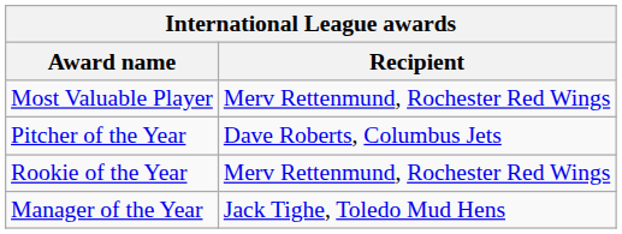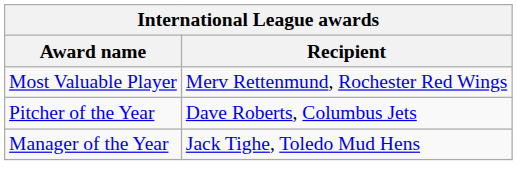 <table class="wikitable">
 <tr>
 <th colspan="2">International League awards</th>
 </tr>
 <tr>
 <th>Award name</th>
 <th>Recipient</th>
 </tr>
 <tr>
 <td><a href='#'>Most Valuable Player</a></td>
 <td><a href='#'>Merv Rettenmund</a>, <a href='#'>Rochester Red Wings</a></td>
 </tr>
 <tr>
 <td><a href='#'>Pitcher of the Year</a></td>
 <td><a href='#'>Dave Roberts</a>, <a href='#'>Columbus Jets</a></td>
 </tr>
 <tr>
-<td><a href='#'>Rookie of the Year</a></td>
-<td><a href='#'>Merv Rettenmund</a>, <a href='#'>Rochester Red Wings</a></td>
-</tr>
-<tr>
 <td><a href='#'>Manager of the Year</a></td>
 <td><a href='#'>Jack Tighe</a>, <a href='#'>Toledo Mud Hens</a></td>
 </tr>
 </table>
